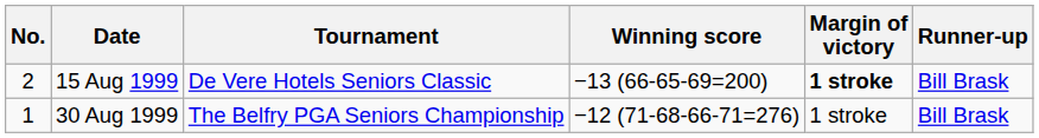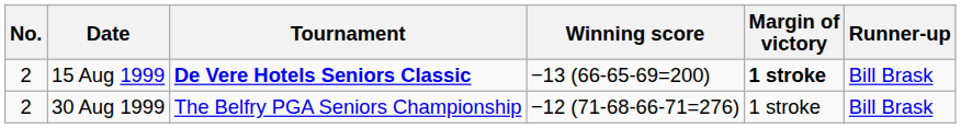 <table class="wikitable" style="font-size:95%;">
 <tr>
 <th>No.</th>
 <th>Date</th>
 <th>Tournament</th>
 <th>Winning score</th>
 <th>Margin of<br>victory</th>
 <th>Runner-up</th>
 </tr>
 <tr>
 <td align=center>2</td>
 <td align=right>15 Aug <a href='#'>1999</a></td>
-<td><a href='#'>De Vere Hotels Seniors Classic</a></td>
+<td><strong><a href='#'>De Vere Hotels Seniors Classic</a></strong></td>
 <td>−13 (66-65-69=200)</td>
 <td><strong>1 stroke</strong></td>
 <td> <a href='#'>Bill Brask</a></td>
 </tr>
 <tr>
-<td align=center>1</td>
+<td align=center>2</td>
 <td align=right>30 Aug 1999</td>
 <td><a href='#'>The Belfry PGA Seniors Championship</a></td>
 <td>−12 (71-68-66-71=276)</td>
 <td>1 stroke</td>
 <td> <a href='#'>Bill Brask</a></td>
 </tr>
 </table>
